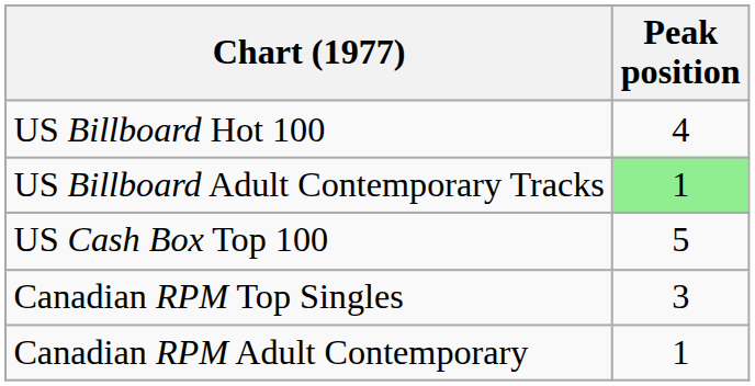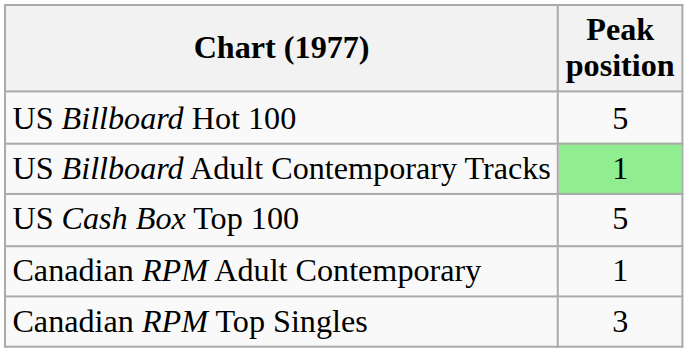 <table class="wikitable sortable">
 <tr>
 <th>Chart (1977)</th>
 <th>Peak<br>position</th>
 </tr>
 <tr>
 <td>US <em>Billboard</em> Hot 100</td>
-<td align="center">4</td>
+<td align="center">5</td>
 </tr>
 <tr>
 <td>US <em>Billboard</em> Adult Contemporary Tracks</td>
 <td align="center" style="background: lightgreen;">1</td>
 </tr>
 <tr>
 <td>US <em>Cash Box</em> Top 100</td>
 <td align="center">5</td>
 </tr>
 <tr>
+<td>Canadian <em>RPM</em> Adult Contemporary</td>
+<td align="center">1</td>
+</tr>
+<tr>
 <td>Canadian <em>RPM</em> Top Singles</td>
 <td align="center">3</td>
 </tr>
-<tr>
-<td>Canadian <em>RPM</em> Adult Contemporary</td>
-<td align="center">1</td>
-</tr>
 </table>
